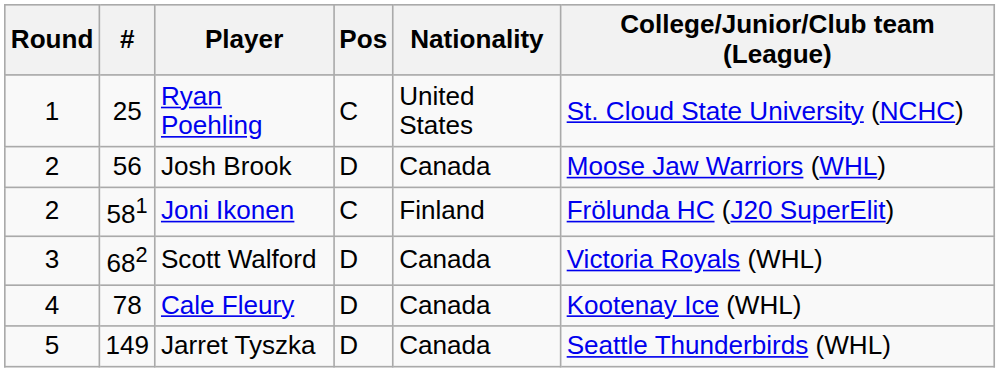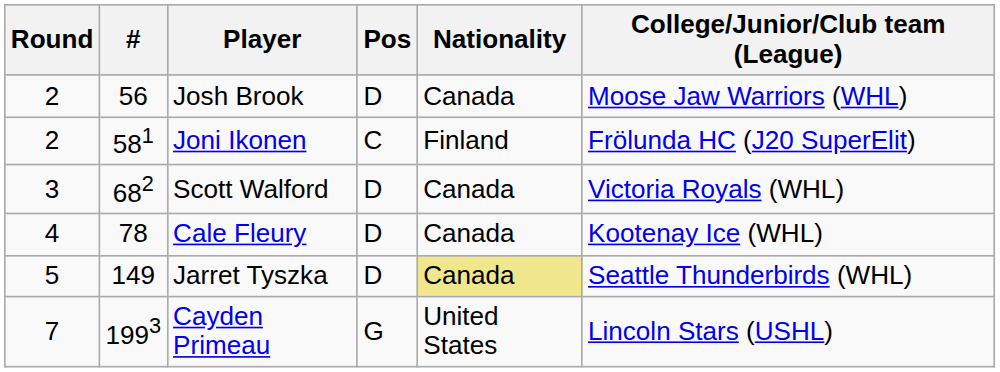 <table class="wikitable">
 <tr>
 <th>Round</th>
 <th>#</th>
 <th>Player</th>
 <th>Pos</th>
 <th>Nationality</th>
 <th>College/Junior/Club team (League)</th>
-</tr>
-<tr>
-<td style="text-align:center">1</td>
-<td style="text-align:center">25</td>
-<td><a href='#'>Ryan Poehling</a></td>
-<td>C</td>
-<td> United States</td>
-<td><a href='#'>St. Cloud State University</a> (<a href='#'>NCHC</a>)</td>
 </tr>
 <tr>
 <td style="text-align:center">2</td>
 <td style="text-align:center">56</td>
 <td>Josh Brook</td>
 <td>D</td>
 <td> Canada</td>
 <td><a href='#'>Moose Jaw Warriors</a> (<a href='#'>WHL</a>)</td>
 </tr>
 <tr>
 <td style="text-align:center">2</td>
 <td style="text-align:center">58<sup>1</sup></td>
 <td><a href='#'>Joni Ikonen</a></td>
 <td>C</td>
 <td> Finland</td>
 <td><a href='#'>Frölunda HC</a> (<a href='#'>J20 SuperElit</a>)</td>
 </tr>
 <tr>
 <td style="text-align:center">3</td>
 <td style="text-align:center">68<sup>2</sup></td>
 <td>Scott Walford</td>
 <td>D</td>
 <td> Canada</td>
 <td><a href='#'>Victoria Royals</a> (WHL)</td>
 </tr>
 <tr>
 <td style="text-align:center">4</td>
 <td style="text-align:center">78</td>
 <td><a href='#'>Cale Fleury</a></td>
 <td>D</td>
 <td> Canada</td>
 <td><a href='#'>Kootenay Ice</a> (WHL)</td>
 </tr>
 <tr>
 <td style="text-align:center">5</td>
 <td style="text-align:center">149</td>
 <td>Jarret Tyszka</td>
 <td>D</td>
-<td> Canada</td>
+<td style="background: khaki;"> Canada</td>
 <td><a href='#'>Seattle Thunderbirds</a> (WHL)</td>
 </tr>
+<tr>
+<td style="text-align:center">7</td>
+<td style="text-align:center">199<sup>3</sup></td>
+<td><a href='#'>Cayden Primeau</a></td>
+<td>G</td>
+<td> United States</td>
+<td><a href='#'>Lincoln Stars</a> (<a href='#'>USHL</a>)</td>
+</tr>
 </table>
